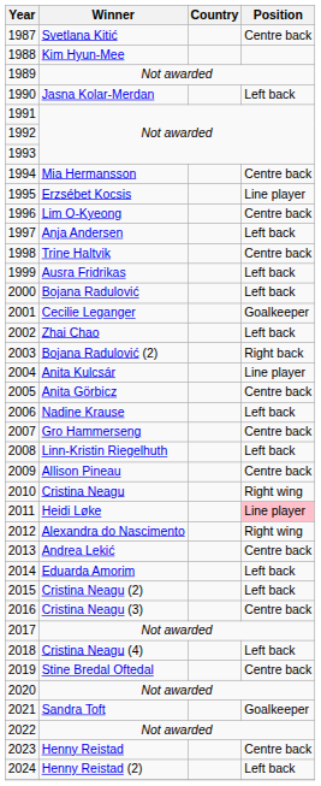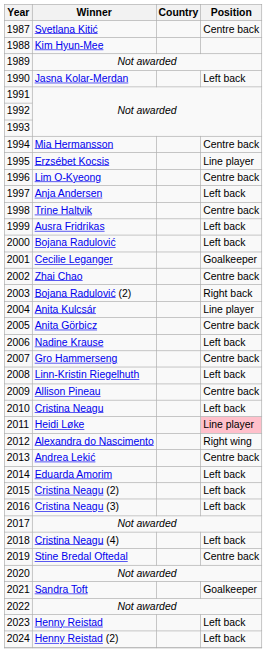 <table class="wikitable sortable">
 <tr>
 <th>Year</th>
 <th>Winner</th>
 <th>Country</th>
 <th>Position<br></th>
 </tr>
 <tr>
 <td>1987</td>
 <td><a href='#'>Svetlana Kitić</a></td>
 <td></td>
 <td>Centre back</td>
 </tr>
 <tr>
 <td>1988</td>
 <td><a href='#'>Kim Hyun-Mee</a></td>
 <td></td>
 <td></td>
 </tr>
 <tr>
 <td>1989</td>
 <td align=center colspan="4"><em>Not awarded</em></td>
 </tr>
 <tr>
 <td>1990</td>
 <td><a href='#'>Jasna Kolar-Merdan</a></td>
 <td></td>
 <td>Left back</td>
 </tr>
 <tr>
 <td>1991</td>
 <td align=center colspan="3" rowspan=3><em>Not awarded</em></td>
 </tr>
 <tr>
 <td>1992</td>
 </tr>
 <tr>
 <td>1993</td>
 </tr>
 <tr>
 <td>1994</td>
 <td><a href='#'>Mia Hermansson</a></td>
 <td></td>
 <td>Centre back</td>
 </tr>
 <tr>
 <td>1995</td>
 <td><a href='#'>Erzsébet Kocsis</a></td>
 <td></td>
 <td>Line player</td>
 </tr>
 <tr>
 <td>1996</td>
 <td><a href='#'>Lim O-Kyeong</a></td>
 <td></td>
 <td>Centre back</td>
 </tr>
 <tr>
 <td>1997</td>
 <td><a href='#'>Anja Andersen</a></td>
 <td></td>
 <td>Left back</td>
 </tr>
 <tr>
 <td>1998</td>
 <td><a href='#'>Trine Haltvik</a></td>
 <td></td>
 <td>Centre back</td>
 </tr>
 <tr>
 <td>1999</td>
 <td><a href='#'>Ausra Fridrikas</a></td>
 <td></td>
 <td>Left back</td>
 </tr>
 <tr>
 <td>2000</td>
 <td><a href='#'>Bojana Radulović</a></td>
 <td></td>
 <td>Left back</td>
 </tr>
 <tr>
 <td>2001</td>
 <td><a href='#'>Cecilie Leganger</a></td>
 <td></td>
 <td>Goalkeeper</td>
 </tr>
 <tr>
 <td>2002</td>
 <td><a href='#'>Zhai Chao</a></td>
 <td></td>
-<td>Left back</td>
+<td>Centre back</td>
 </tr>
 <tr>
 <td>2003</td>
 <td><a href='#'>Bojana Radulović</a> (2)</td>
 <td></td>
 <td>Right back</td>
 </tr>
 <tr>
 <td>2004</td>
 <td><a href='#'>Anita Kulcsár</a></td>
 <td></td>
 <td>Line player</td>
 </tr>
 <tr>
 <td>2005</td>
 <td><a href='#'>Anita Görbicz</a></td>
 <td></td>
 <td>Centre back</td>
 </tr>
 <tr>
 <td>2006</td>
 <td><a href='#'>Nadine Krause</a></td>
 <td></td>
 <td>Left back</td>
 </tr>
 <tr>
 <td>2007</td>
 <td><a href='#'>Gro Hammerseng</a></td>
 <td></td>
 <td>Centre back</td>
 </tr>
 <tr>
 <td>2008</td>
 <td><a href='#'>Linn-Kristin Riegelhuth</a></td>
 <td></td>
 <td>Left back</td>
 </tr>
 <tr>
 <td>2009</td>
 <td><a href='#'>Allison Pineau</a></td>
 <td></td>
 <td>Centre back</td>
 </tr>
 <tr>
 <td>2010</td>
 <td><a href='#'>Cristina Neagu</a></td>
 <td></td>
-<td>Right wing</td>
+<td>Left back</td>
 </tr>
 <tr>
 <td>2011</td>
 <td><a href='#'>Heidi Løke</a></td>
 <td></td>
 <td style="background: pink;">Line player</td>
 </tr>
 <tr>
 <td>2012</td>
 <td><a href='#'>Alexandra do Nascimento</a></td>
 <td></td>
 <td>Right wing</td>
 </tr>
 <tr>
 <td>2013</td>
 <td><a href='#'>Andrea Lekić</a></td>
 <td></td>
 <td>Centre back</td>
 </tr>
 <tr>
 <td>2014</td>
 <td><a href='#'>Eduarda Amorim</a></td>
 <td></td>
 <td>Left back</td>
 </tr>
 <tr>
 <td>2015</td>
 <td><a href='#'>Cristina Neagu</a> (2)</td>
 <td></td>
 <td>Left back</td>
 </tr>
 <tr>
 <td>2016</td>
 <td><a href='#'>Cristina Neagu</a> (3)</td>
 <td></td>
-<td>Centre back</td>
+<td>Left back</td>
 </tr>
 <tr>
 <td>2017</td>
 <td align=center colspan="4"><em>Not awarded</em></td>
 </tr>
 <tr>
 <td>2018</td>
 <td><a href='#'>Cristina Neagu</a> (4)</td>
 <td></td>
 <td>Left back</td>
 </tr>
 <tr>
 <td>2019</td>
 <td><a href='#'>Stine Bredal Oftedal</a></td>
 <td></td>
 <td>Centre back</td>
 </tr>
 <tr>
 <td>2020</td>
 <td align=center colspan="4"><em>Not awarded</em></td>
 </tr>
 <tr>
 <td>2021</td>
 <td><a href='#'>Sandra Toft</a></td>
 <td></td>
 <td>Goalkeeper</td>
 </tr>
 <tr>
 <td>2022</td>
 <td align=center colspan="4"><em>Not awarded</em></td>
 </tr>
 <tr>
 <td>2023</td>
 <td><a href='#'>Henny Reistad</a></td>
 <td></td>
-<td>Centre back</td>
+<td>Left back</td>
 </tr>
 <tr>
 <td>2024</td>
 <td><a href='#'>Henny Reistad</a> (2)</td>
 <td></td>
 <td>Left back</td>
 </tr>
 <tr>
 </tr>
 </table>
